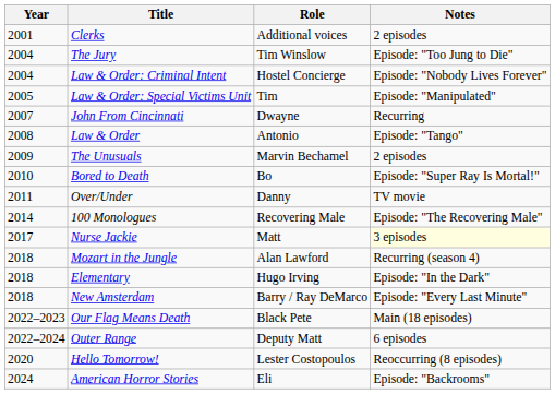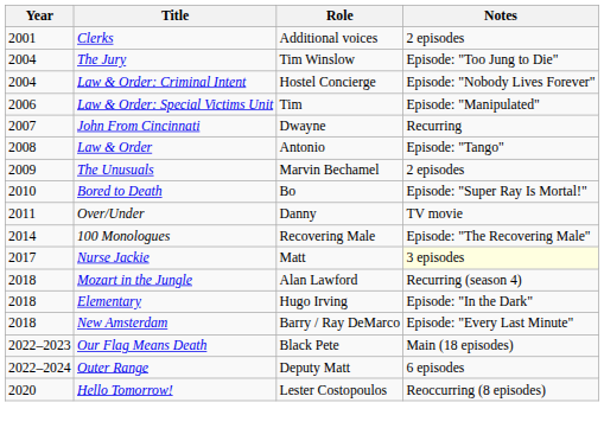 <table class = "wikitable sortable">
 <tr>
 <th>Year</th>
 <th>Title</th>
 <th>Role</th>
 <th>Notes</th>
 </tr>
 <tr>
 <td>2001</td>
 <td><em><a href='#'>Clerks</a></em></td>
 <td>Additional voices</td>
 <td>2 episodes</td>
 </tr>
 <tr>
 <td>2004</td>
 <td><em><a href='#'>The Jury</a></em></td>
 <td>Tim Winslow</td>
 <td>Episode: "Too Jung to Die"</td>
 </tr>
 <tr>
 <td>2004</td>
 <td><em><a href='#'>Law & Order: Criminal Intent</a></em></td>
 <td>Hostel Concierge</td>
 <td>Episode: "Nobody Lives Forever"</td>
 </tr>
 <tr>
-<td>2005</td>
+<td>2006</td>
 <td><em><a href='#'>Law & Order: Special Victims Unit</a></em></td>
 <td>Tim</td>
 <td>Episode: "Manipulated"</td>
 </tr>
 <tr>
 <td>2007</td>
 <td><em><a href='#'>John From Cincinnati</a></em></td>
 <td>Dwayne</td>
 <td>Recurring</td>
 </tr>
 <tr>
 <td>2008</td>
 <td><em><a href='#'>Law & Order</a></em></td>
 <td>Antonio</td>
 <td>Episode: "Tango"</td>
 </tr>
 <tr>
 <td>2009</td>
 <td><em><a href='#'>The Unusuals</a></em></td>
 <td>Marvin Bechamel</td>
 <td>2 episodes</td>
 </tr>
 <tr>
 <td>2010</td>
 <td><em><a href='#'>Bored to Death</a></em></td>
 <td>Bo</td>
 <td>Episode: "Super Ray Is Mortal!"</td>
 </tr>
 <tr>
 <td>2011</td>
 <td><em>Over/Under</em></td>
 <td>Danny</td>
 <td>TV movie</td>
 </tr>
 <tr>
 <td>2014</td>
 <td><em>100 Monologues</em></td>
 <td>Recovering Male</td>
 <td>Episode: "The Recovering Male"</td>
 </tr>
 <tr>
 <td>2017</td>
 <td><em><a href='#'>Nurse Jackie</a></em></td>
 <td>Matt</td>
 <td style="background: lightyellow;">3 episodes</td>
 </tr>
 <tr>
 <td>2018</td>
 <td><em><a href='#'>Mozart in the Jungle</a></em></td>
 <td>Alan Lawford</td>
 <td>Recurring (season 4)</td>
 </tr>
 <tr>
 <td>2018</td>
 <td><em><a href='#'>Elementary</a></em></td>
 <td>Hugo Irving</td>
 <td>Episode: "In the Dark"</td>
 </tr>
 <tr>
 <td>2018</td>
 <td><em><a href='#'>New Amsterdam</a></em></td>
 <td>Barry / Ray DeMarco</td>
 <td>Episode: "Every Last Minute"</td>
 </tr>
 <tr>
 <td>2022–2023</td>
 <td><em><a href='#'>Our Flag Means Death</a></em></td>
 <td>Black Pete</td>
 <td>Main (18 episodes)</td>
 </tr>
 <tr>
 <td>2022–2024</td>
 <td><em><a href='#'>Outer Range</a></em></td>
 <td>Deputy Matt</td>
 <td>6 episodes</td>
 </tr>
 <tr>
 <td>2020</td>
 <td><em><a href='#'>Hello Tomorrow!</a></em></td>
 <td>Lester Costopoulos</td>
 <td>Reoccurring (8 episodes)</td>
 </tr>
-<tr>
-<td>2024</td>
-<td><em><a href='#'>American Horror Stories</a></em></td>
-<td>Eli</td>
-<td>Episode: "Backrooms"</td>
-</tr>
 </table>
